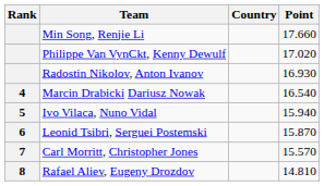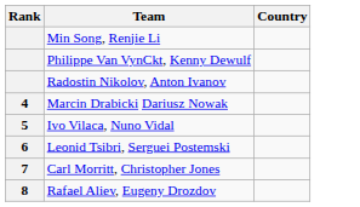 <table class="wikitable sortable">
 <tr>
 <th>Rank</th>
 <th>Team</th>
 <th>Country</th>
-<th>Point</th>
 </tr>
 <tr>
 <th></th>
 <td><a href='#'>Min Song</a>, <a href='#'>Renjie Li</a></td>
 <td></td>
-<td>17.660</td>
 </tr>
 <tr>
 <th></th>
 <td><a href='#'>Philippe Van VynCkt</a>, <a href='#'>Kenny Dewulf</a></td>
 <td></td>
-<td>17.020</td>
 </tr>
 <tr>
 <th></th>
 <td><a href='#'>Radostin Nikolov</a>, <a href='#'>Anton Ivanov</a></td>
 <td></td>
-<td>16.930</td>
 </tr>
 <tr>
 <th>4</th>
 <td><a href='#'>Marcin Drabicki</a> <a href='#'>Dariusz Nowak</a></td>
 <td></td>
-<td>16.540</td>
 </tr>
 <tr>
 <th>5</th>
 <td><a href='#'>Ivo Vilaca</a>, <a href='#'>Nuno Vidal</a></td>
 <td></td>
-<td>15.940</td>
 </tr>
 <tr>
 <th>6</th>
 <td><a href='#'>Leonid Tsibri</a>, <a href='#'>Serguei Postemski</a></td>
 <td></td>
-<td>15.870</td>
 </tr>
 <tr>
 <th>7</th>
 <td><a href='#'>Carl Morritt</a>, <a href='#'>Christopher Jones</a></td>
 <td></td>
-<td>15.570</td>
 </tr>
 <tr>
 <th>8</th>
 <td><a href='#'>Rafael Aliev</a>, <a href='#'>Eugeny Drozdov</a></td>
 <td></td>
-<td>14.810</td>
 </tr>
 </table>
